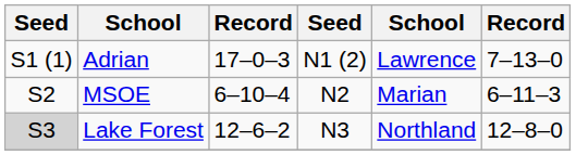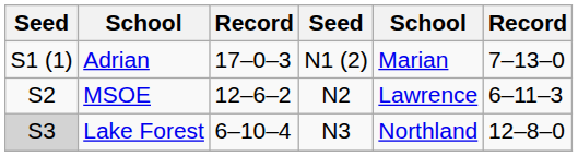 <table class="wikitable">
 <tr>
 <th>Seed</th>
 <th>School</th>
 <th>Record</th>
 <th>Seed</th>
 <th>School</th>
 <th>Record</th>
 </tr>
 <tr>
 <td align=center>S1 (1)</td>
 <td><a href='#'>Adrian</a></td>
 <td>17–0–3</td>
 <td align=center>N1 (2)</td>
-<td><a href='#'>Lawrence</a></td>
+<td><a href='#'>Marian</a></td>
 <td>7–13–0</td>
 </tr>
 <tr>
 <td align=center>S2</td>
 <td><a href='#'>MSOE</a></td>
-<td>6–10–4</td>
+<td>12–6–2</td>
 <td align=center>N2</td>
-<td><a href='#'>Marian</a></td>
+<td><a href='#'>Lawrence</a></td>
 <td>6–11–3</td>
 </tr>
 <tr>
 <td align=center style="background: lightgrey;">S3</td>
 <td><a href='#'>Lake Forest</a></td>
-<td>12–6–2</td>
+<td>6–10–4</td>
 <td align=center>N3</td>
 <td><a href='#'>Northland</a></td>
 <td>12–8–0</td>
 </tr>
 <tr>
 </tr>
 </table>
